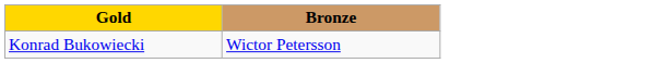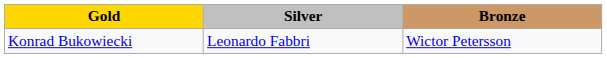 <table class="wikitable" style="text-align:left">
 <tr align="center">
 <td width=200 bgcolor=gold><strong>Gold</strong></td>
+<td width=200 bgcolor=silver><strong>Silver</strong></td>
 <td width=200 bgcolor=CC9966><strong>Bronze</strong></td>
 </tr>
 <tr>
 <td><a href='#'>Konrad Bukowiecki</a><br></td>
+<td><a href='#'>Leonardo Fabbri</a><br></td>
 <td><a href='#'>Wictor Petersson</a><br></td>
 </tr>
 </table>
